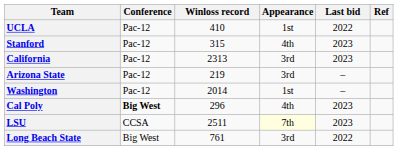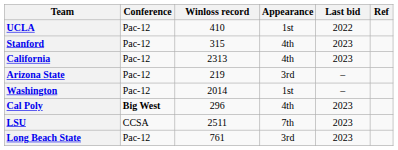 <table class="wikitable sortable plainrowheaders">
 <tr>
 <th scope="col" style="width: 180px;">Team</th>
 <th scope="col" style="width: 80px;">Conference</th>
 <th scope="col" style="width: 130px;" data-sort-type="number">Winloss record</th>
 <th scope="col" style="width: 80px;" data-sort-type="number">Appearance</th>
 <th scope="col" style="width: 80px;">Last bid</th>
 <th scope="col" style="width: 30px;">Ref</th>
 </tr>
 <tr>
 <th scope="row" style="text-align:left"><a href='#'>UCLA</a></th>
 <td>Pac-12</td>
 <td align=center>410</td>
 <td align=center>1st</td>
 <td align=center>2022</td>
 <td align=center></td>
 </tr>
 <tr>
 <th scope="row" style="text-align:left"><a href='#'>Stanford</a></th>
 <td>Pac-12</td>
 <td align=center>315</td>
 <td align=center>4th</td>
 <td align=center>2023</td>
 <td align=center></td>
 </tr>
 <tr>
 <th scope="row" style="text-align:left"><a href='#'>California</a></th>
 <td>Pac-12</td>
 <td align=center>2313</td>
-<td align=center>3rd</td>
+<td align=center>4th</td>
 <td align=center>2023</td>
 <td align=center></td>
 </tr>
 <tr>
 <th scope="row" style="text-align:left"><a href='#'>Arizona State</a></th>
 <td>Pac-12</td>
 <td align=center>219</td>
 <td align=center>3rd</td>
 <td align=center>–</td>
 <td align=center></td>
 </tr>
 <tr>
 <th scope="row" style="text-align:left"><a href='#'>Washington</a></th>
 <td>Pac-12</td>
 <td align=center>2014</td>
 <td align=center>1st</td>
 <td align=center>–</td>
 <td align=center></td>
 </tr>
 <tr>
 <th scope="row" style="text-align:left"><a href='#'>Cal Poly</a></th>
 <td><strong>Big West</strong></td>
 <td align=center>296</td>
 <td align=center>4th</td>
 <td align=center>2023</td>
 <td align=center></td>
 </tr>
 <tr>
 <th scope="row" style="text-align:left"><a href='#'>LSU</a></th>
 <td>CCSA</td>
 <td align=center>2511</td>
-<td align=center style="background: lightyellow;">7th</td>
+<td align=center>7th</td>
 <td align=center>2023</td>
 <td align=center></td>
 </tr>
 <tr>
 <th scope="row" style="text-align:left"><a href='#'>Long Beach State</a></th>
-<td>Big West</td>
+<td>Pac-12</td>
 <td align=center>761</td>
 <td align=center>3rd</td>
-<td align=center>2022</td>
+<td align=center>2023</td>
 <td align=center></td>
 </tr>
 </table>
